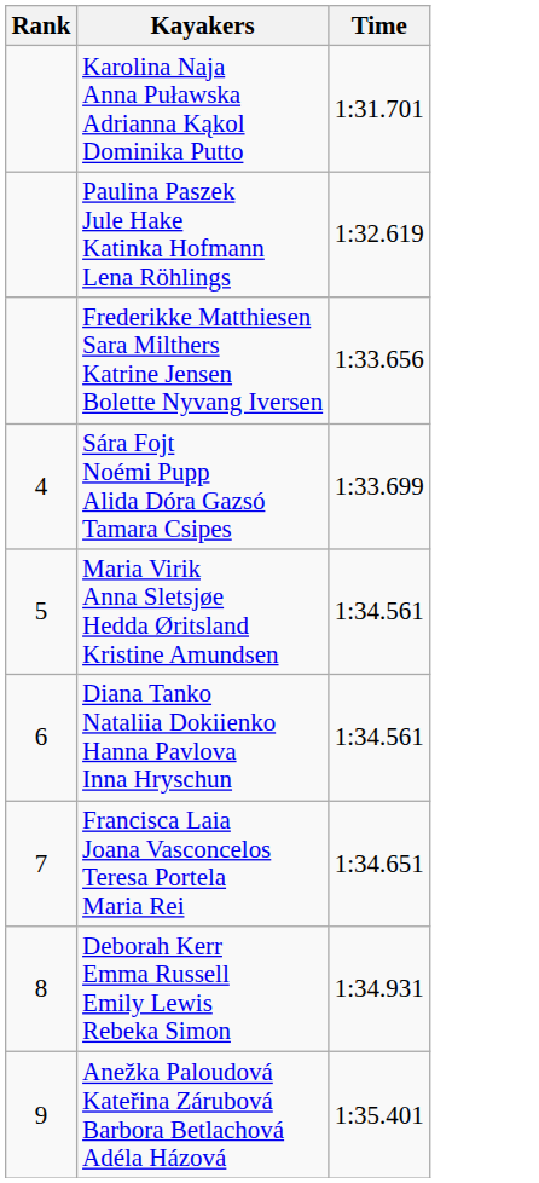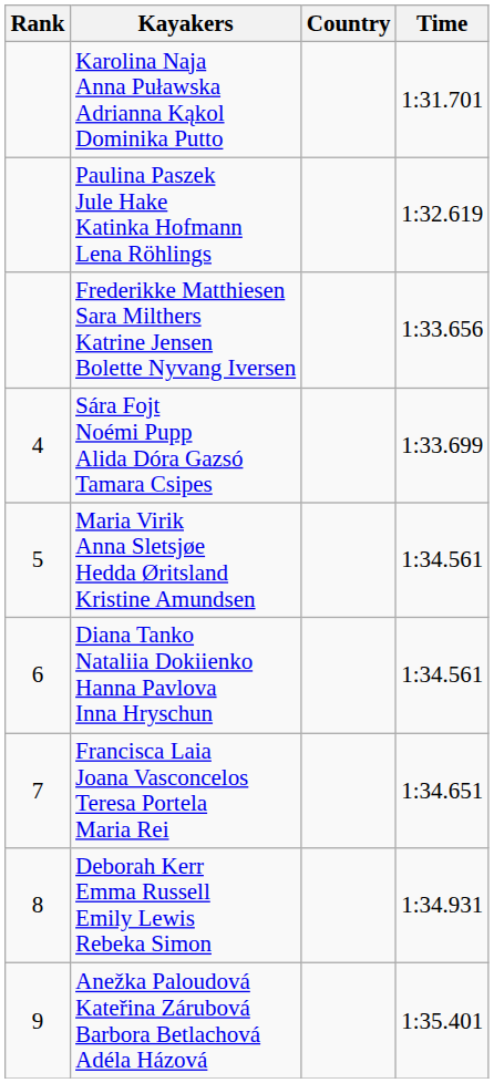 <table class="wikitable" style="text-align:center">
 <tr>
 <th>Rank</th>
 <th>Kayakers</th>
+<th>Country</th>
 <th>Time</th>
 </tr>
 <tr>
 <td></td>
 <td align=left><a href='#'>Karolina Naja</a><br><a href='#'>Anna Puławska</a><br><a href='#'>Adrianna Kąkol</a><br><a href='#'>Dominika Putto</a></td>
+<td align=left></td>
 <td>1:31.701</td>
 </tr>
 <tr>
 <td></td>
 <td align=left><a href='#'>Paulina Paszek</a><br><a href='#'>Jule Hake</a><br><a href='#'>Katinka Hofmann</a><br><a href='#'>Lena Röhlings</a></td>
+<td align=left></td>
 <td>1:32.619</td>
 </tr>
 <tr>
 <td></td>
 <td align=left><a href='#'>Frederikke Matthiesen</a><br><a href='#'>Sara Milthers</a><br><a href='#'>Katrine Jensen</a><br><a href='#'>Bolette Nyvang Iversen</a></td>
+<td align=left></td>
 <td>1:33.656</td>
 </tr>
 <tr>
 <td>4</td>
 <td align=left><a href='#'>Sára Fojt</a><br><a href='#'>Noémi Pupp</a><br><a href='#'>Alida Dóra Gazsó</a><br><a href='#'>Tamara Csipes</a></td>
+<td align=left></td>
 <td>1:33.699</td>
 </tr>
 <tr>
 <td>5</td>
 <td align=left><a href='#'>Maria Virik</a><br><a href='#'>Anna Sletsjøe</a><br><a href='#'>Hedda Øritsland</a><br><a href='#'>Kristine Amundsen</a></td>
+<td align=left></td>
 <td>1:34.561</td>
 </tr>
 <tr>
 <td>6</td>
 <td align=left><a href='#'>Diana Tanko</a><br><a href='#'>Nataliia Dokiienko</a><br><a href='#'>Hanna Pavlova</a><br><a href='#'>Inna Hryschun</a></td>
+<td align=left></td>
 <td>1:34.561</td>
 </tr>
 <tr>
 <td>7</td>
 <td align=left><a href='#'>Francisca Laia</a><br><a href='#'>Joana Vasconcelos</a><br><a href='#'>Teresa Portela</a><br><a href='#'>Maria Rei</a></td>
+<td align=left></td>
 <td>1:34.651</td>
 </tr>
 <tr>
 <td>8</td>
 <td align=left><a href='#'>Deborah Kerr</a><br><a href='#'>Emma Russell</a><br><a href='#'>Emily Lewis</a><br><a href='#'>Rebeka Simon</a></td>
+<td align=left></td>
 <td>1:34.931</td>
 </tr>
 <tr>
 <td>9</td>
 <td align=left><a href='#'>Anežka Paloudová</a><br><a href='#'>Kateřina Zárubová</a><br><a href='#'>Barbora Betlachová</a><br><a href='#'>Adéla Házová</a></td>
+<td align=left></td>
 <td>1:35.401</td>
 </tr>
 </table>
